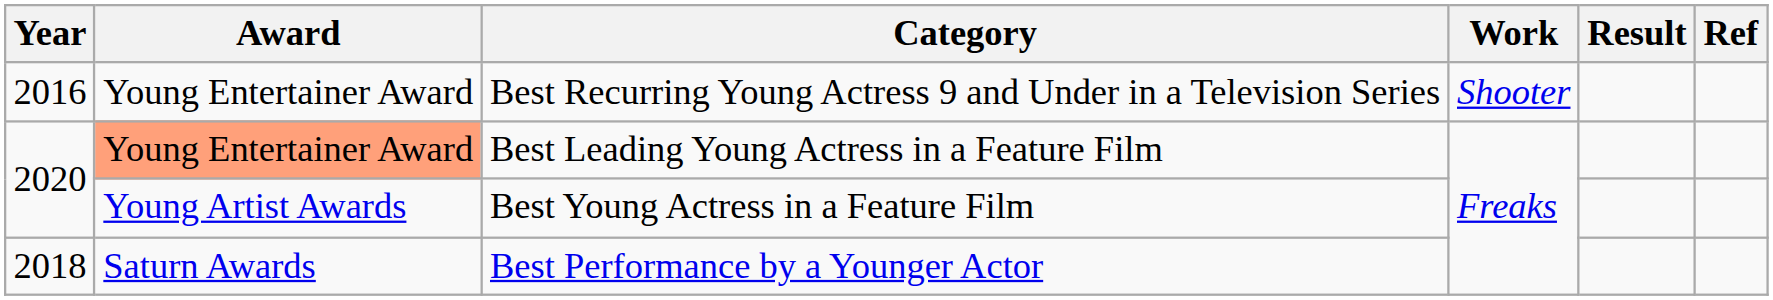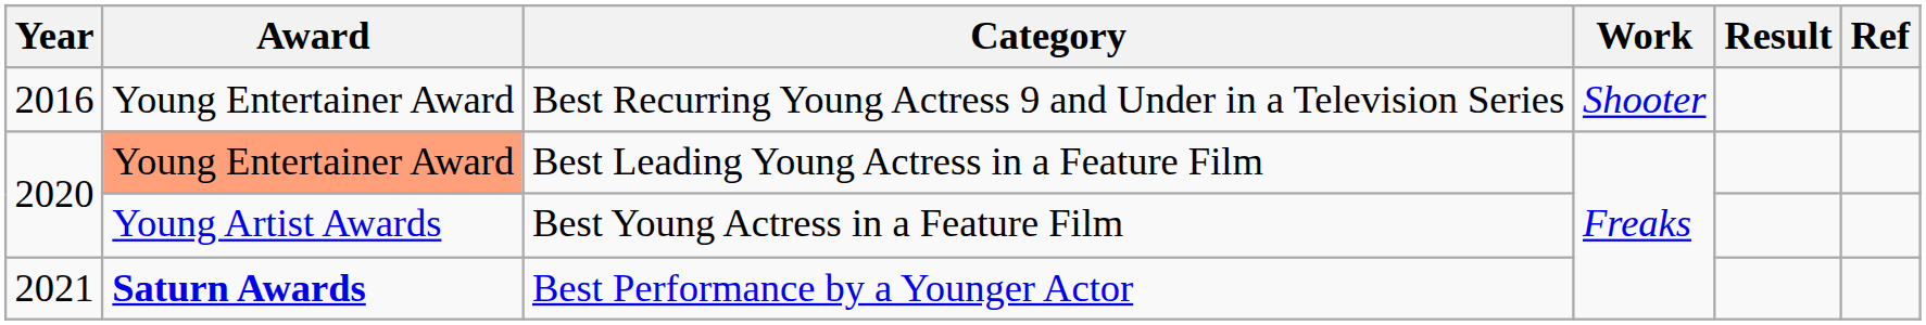 <table class="wikitable sortable">
 <tr>
 <th>Year</th>
 <th>Award</th>
 <th>Category</th>
 <th>Work</th>
 <th>Result</th>
 <th class="unsortable">Ref</th>
 </tr>
 <tr>
 <td>2016</td>
 <td>Young Entertainer Award</td>
 <td>Best Recurring Young Actress 9 and Under in a Television Series</td>
 <td><em><a href='#'>Shooter</a></em></td>
 <td></td>
 <td></td>
 </tr>
 <tr>
 <td rowspan="2">2020</td>
 <td style="background: lightsalmon;">Young Entertainer Award</td>
 <td>Best Leading Young Actress in a Feature Film</td>
 <td rowspan="3"><em><a href='#'>Freaks</a></em></td>
 <td></td>
 <td></td>
 </tr>
 <tr>
 <td><a href='#'>Young Artist Awards</a></td>
 <td>Best Young Actress in a Feature Film</td>
 <td></td>
 <td></td>
 </tr>
 <tr>
-<td>2018</td>
-<td><a href='#'>Saturn Awards</a></td>
+<td>2021</td>
+<td><strong><a href='#'>Saturn Awards</a></strong></td>
 <td><a href='#'>Best Performance by a Younger Actor</a></td>
 <td></td>
 <td></td>
 </tr>
 </table>
